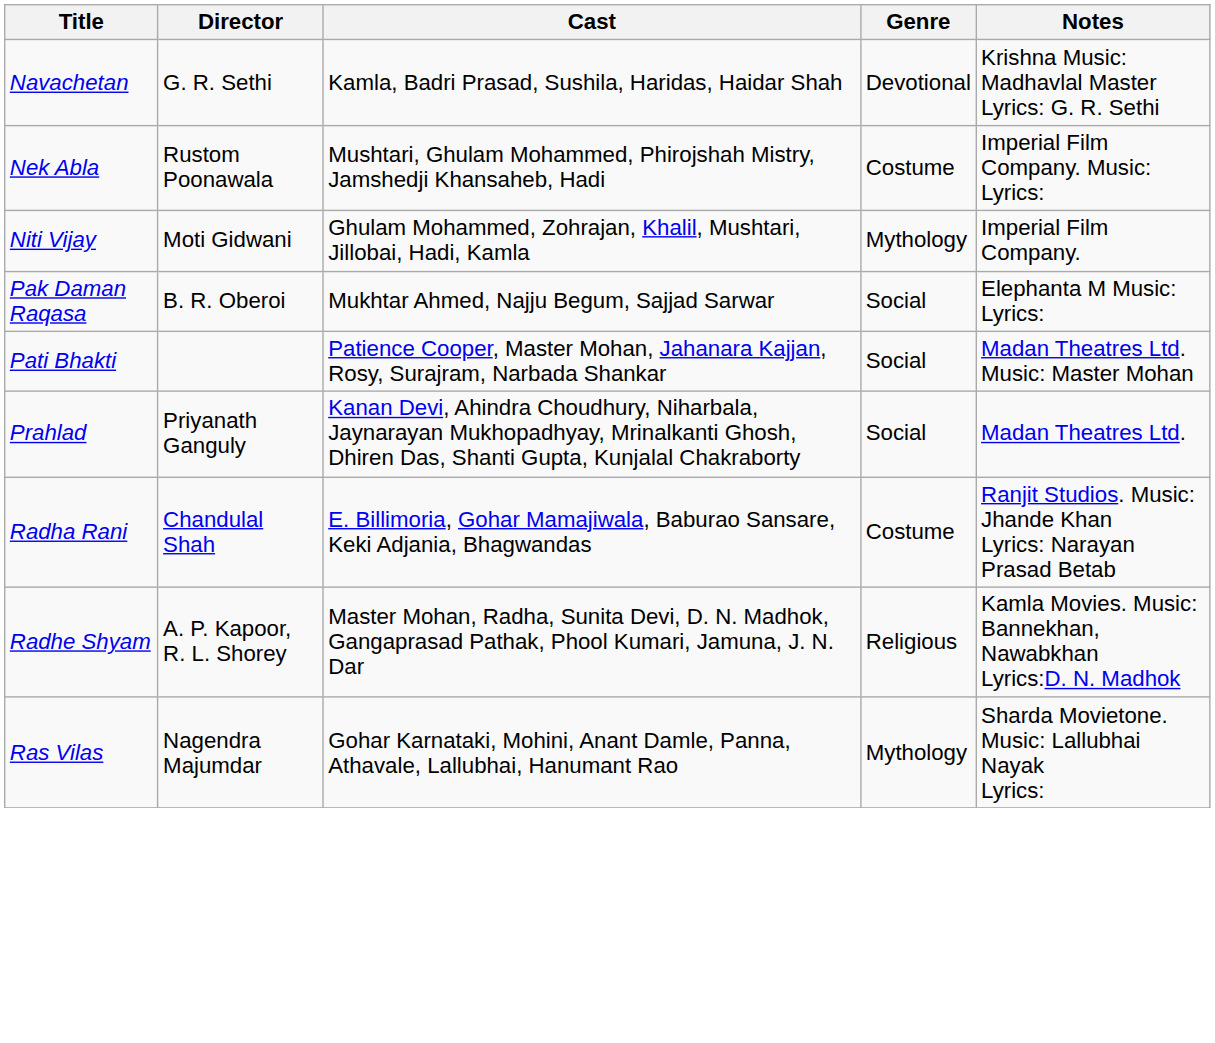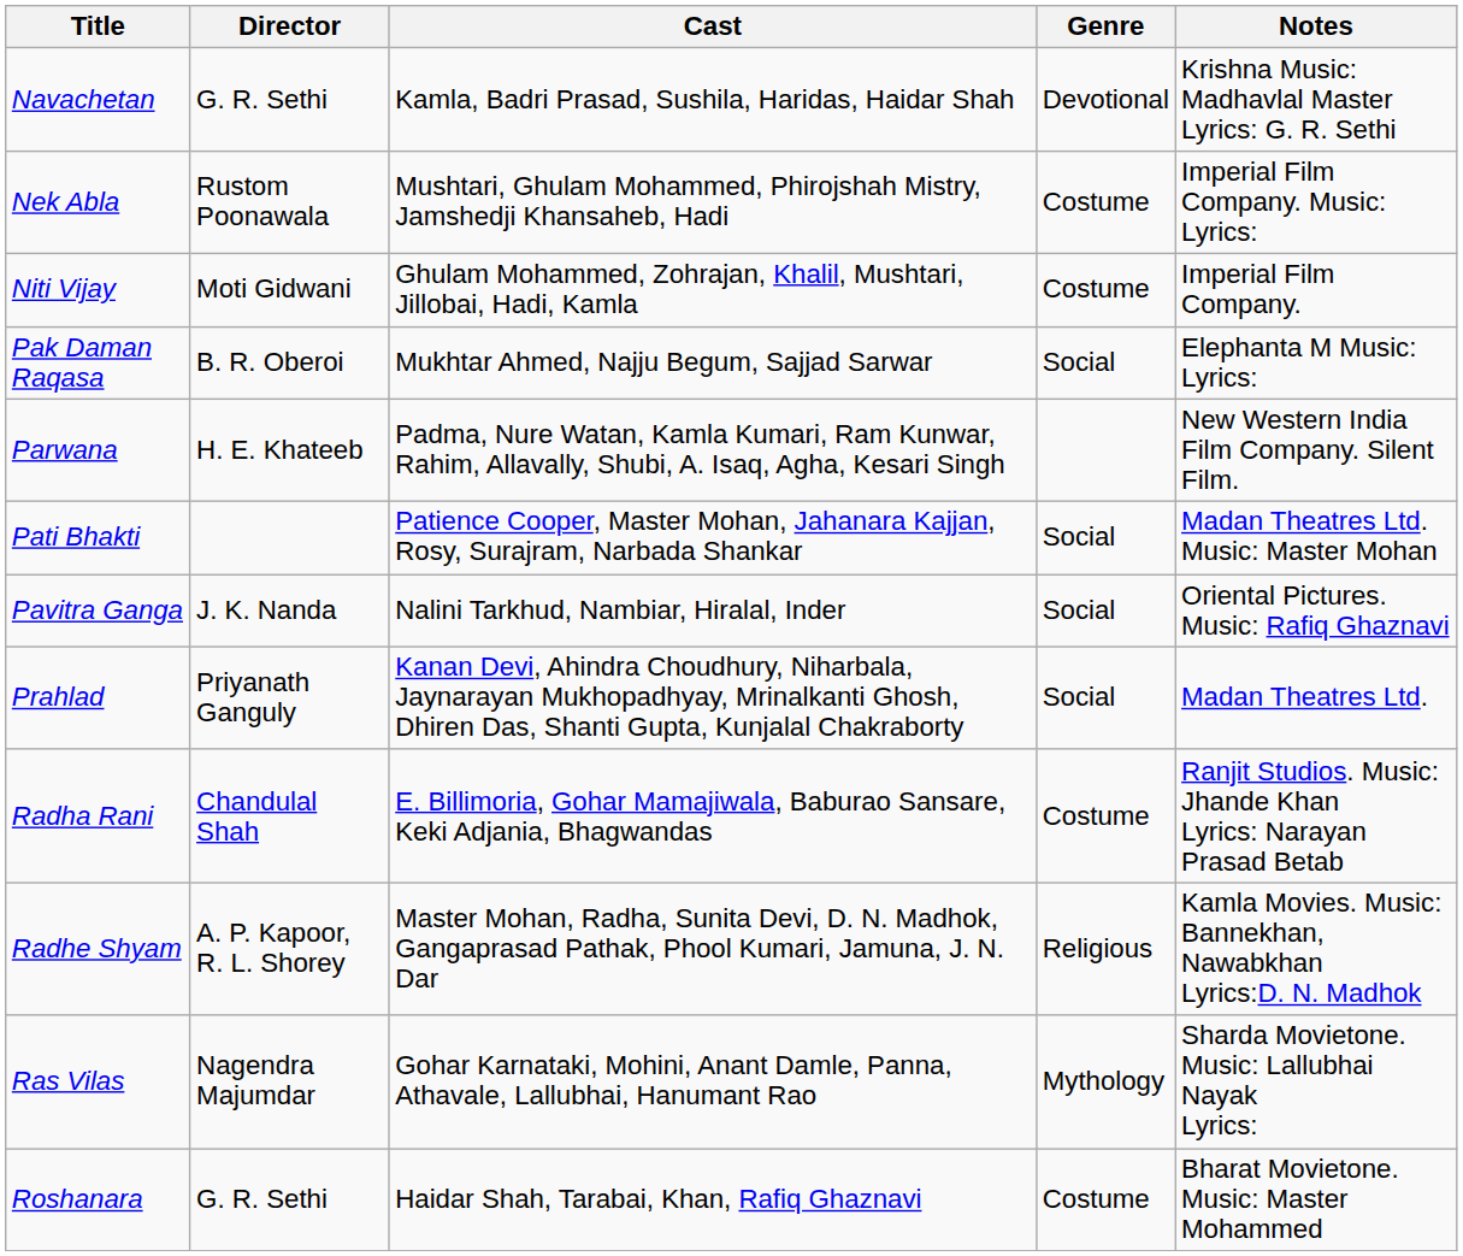 <table class="wikitable">
 <tr>
 <th>Title</th>
 <th>Director</th>
 <th>Cast</th>
 <th>Genre</th>
 <th>Notes</th>
 </tr>
 <tr>
 <td><em><a href='#'>Navachetan</a></em></td>
 <td>G. R. Sethi</td>
 <td>Kamla, Badri Prasad, Sushila, Haridas, Haidar Shah</td>
 <td>Devotional</td>
 <td>Krishna Music: Madhavlal Master<br>Lyrics: G. R. Sethi</td>
 </tr>
 <tr>
 <td><em><a href='#'>Nek Abla</a></em></td>
 <td>Rustom Poonawala</td>
 <td>Mushtari, Ghulam Mohammed,  Phirojshah Mistry, Jamshedji Khansaheb, Hadi</td>
 <td>Costume</td>
 <td>Imperial Film Company.  Music: <br>Lyrics:</td>
 </tr>
 <tr>
 <td><em><a href='#'>Niti Vijay</a></em></td>
 <td>Moti Gidwani</td>
 <td>Ghulam Mohammed, Zohrajan, <a href='#'>Khalil</a>, Mushtari, Jillobai, Hadi, Kamla</td>
-<td>Mythology</td>
+<td>Costume</td>
 <td>Imperial Film Company.</td>
 </tr>
 <tr>
 <td><em><a href='#'>Pak Daman Raqasa</a></em></td>
 <td>B. R. Oberoi</td>
 <td>Mukhtar Ahmed, Najju Begum, Sajjad Sarwar</td>
 <td>Social</td>
 <td>Elephanta M Music: <br>Lyrics:</td>
 </tr>
 <tr>
+<td><em><a href='#'>Parwana</a></em></td>
+<td>H. E. Khateeb</td>
+<td>Padma, Nure Watan, Kamla Kumari,  Ram Kunwar, Rahim, Allavally, Shubi, A. Isaq, Agha, Kesari Singh</td>
+<td></td>
+<td>New Western India Film Company.  Silent Film.</td>
+</tr>
+<tr>
 <td><em><a href='#'>Pati Bhakti</a></em></td>
 <td></td>
 <td><a href='#'>Patience Cooper</a>, Master Mohan, <a href='#'>Jahanara Kajjan</a>, Rosy, Surajram, Narbada Shankar</td>
 <td>Social</td>
 <td><a href='#'>Madan Theatres Ltd</a>.  Music: Master Mohan</td>
+</tr>
+<tr>
+<td><em><a href='#'>Pavitra Ganga</a></em></td>
+<td>J. K. Nanda</td>
+<td>Nalini Tarkhud, Nambiar, Hiralal, Inder</td>
+<td>Social</td>
+<td>Oriental Pictures. Music: <a href='#'>Rafiq Ghaznavi</a></td>
 </tr>
 <tr>
 <td><em><a href='#'>Prahlad</a></em></td>
 <td>Priyanath Ganguly</td>
 <td><a href='#'>Kanan Devi</a>, Ahindra Choudhury, Niharbala,  Jaynarayan Mukhopadhyay, Mrinalkanti Ghosh, Dhiren Das, Shanti Gupta, Kunjalal Chakraborty</td>
 <td>Social</td>
 <td><a href='#'>Madan Theatres Ltd</a>.</td>
 </tr>
 <tr>
 <td><em><a href='#'>Radha Rani</a></em></td>
 <td><a href='#'>Chandulal Shah</a></td>
 <td><a href='#'>E. Billimoria</a>, <a href='#'>Gohar Mamajiwala</a>,   Baburao Sansare, Keki Adjania, Bhagwandas</td>
 <td>Costume</td>
 <td><a href='#'>Ranjit Studios</a>. Music: Jhande Khan<br>Lyrics: Narayan Prasad Betab</td>
 </tr>
 <tr>
 <td><em><a href='#'>Radhe Shyam</a></em></td>
 <td>A. P. Kapoor, R. L. Shorey</td>
 <td>Master Mohan, Radha, Sunita Devi, D. N. Madhok, Gangaprasad Pathak, Phool Kumari, Jamuna, J. N. Dar</td>
 <td>Religious</td>
 <td>Kamla Movies. Music: Bannekhan, Nawabkhan<br>Lyrics:<a href='#'>D. N. Madhok</a></td>
 </tr>
 <tr>
 <td><em><a href='#'>Ras Vilas</a></em></td>
 <td>Nagendra Majumdar</td>
 <td>Gohar Karnataki, Mohini, Anant Damle, Panna, Athavale, Lallubhai, Hanumant Rao</td>
 <td>Mythology</td>
 <td>Sharda Movietone. Music: Lallubhai Nayak<br>Lyrics:</td>
 </tr>
 <tr>
+<td><em><a href='#'>Roshanara</a></em></td>
+<td>G. R. Sethi</td>
+<td>Haidar Shah, Tarabai, Khan, <a href='#'>Rafiq Ghaznavi</a></td>
+<td>Costume</td>
+<td>Bharat Movietone. Music: Master Mohammed</td>
+</tr>
+<tr>
 </tr>
 </table>
